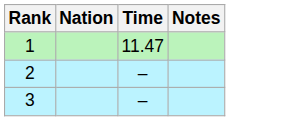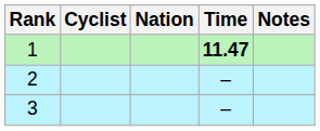 <table class="wikitable sortable" style="text-align:center">
 <tr>
 <th>Rank</th>
+<th>Cyclist</th>
 <th>Nation</th>
 <th>Time</th>
 <th>Notes</th>
 </tr>
 <tr bgcolor=bbf3bb>
 <td>1</td>
 <td align=left></td>
-<td>11.47</td>
+<td align=left></td>
+<td><strong>11.47</strong></td>
 <td></td>
 </tr>
 <tr bgcolor=bbf3ff>
 <td>2</td>
+<td align=left></td>
 <td align=left></td>
 <td>–</td>
 <td></td>
 </tr>
 <tr bgcolor=bbf3ff>
 <td>3</td>
 <td align=left></td>
+<td align=left></td>
 <td>–</td>
 <td></td>
 </tr>
 </table>
